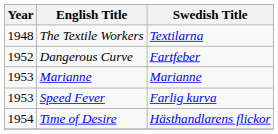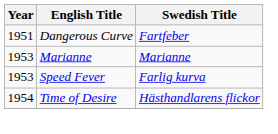 <table class="wikitable">
 <tr>
 <th>Year</th>
 <th>English Title</th>
 <th>Swedish Title</th>
 </tr>
 <tr>
-<td>1948</td>
-<td><em>The Textile Workers</em></td>
-<td><em><a href='#'>Textilarna</a></em></td>
-</tr>
-<tr>
-<td>1952</td>
+<td>1951</td>
 <td><em>Dangerous Curve</em></td>
 <td><em><a href='#'>Fartfeber</a></em></td>
 </tr>
 <tr>
 <td>1953</td>
 <td><em><a href='#'>Marianne</a></em></td>
 <td><em><a href='#'>Marianne</a></em></td>
 </tr>
 <tr>
 <td>1953</td>
 <td><em><a href='#'>Speed Fever</a></em></td>
 <td><em><a href='#'>Farlig kurva</a></em></td>
 </tr>
 <tr>
 <td>1954</td>
 <td><em><a href='#'>Time of Desire</a></em></td>
 <td><em><a href='#'>Hästhandlarens flickor</a></em></td>
 </tr>
 <tr>
 </tr>
 </table>
